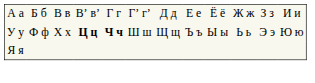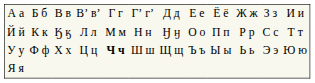 <table cellpadding=4 style="font-size:larger; text-align:center; border-color:black; border-width:1px; border-style:solid; border-collapse:collapse; background-color:#F8F8EF;" summary="Letters of the Koryak alphabet, capital and small">
 <tr>
 <td>А а</td>
 <td>Б б</td>
 <td>В в</td>
 <td>Вʼ вʼ</td>
 <td>Г г</td>
 <td>Гʼ гʼ</td>
 <td>Д д</td>
 <td>Е е</td>
 <td>Ё ё</td>
 <td>Ж ж</td>
 <td>З з</td>
 <td>И и</td>
 </tr>
 <tr>
+<td>Й й</td>
+<td>К к</td>
+<td>Ӄ ӄ</td>
+<td>Л л</td>
+<td>М м</td>
+<td>Н н</td>
+<td>Ӈ ӈ</td>
+<td>О о</td>
+<td>П п</td>
+<td>Р р</td>
+<td>С с</td>
+<td>Т т</td>
+</tr>
+<tr>
 <td>У у</td>
 <td>Ф ф</td>
 <td>Х х</td>
-<td><strong>Ц ц</strong></td>
+<td>Ц ц</td>
 <td><strong>Ч ч</strong></td>
 <td>Ш ш</td>
 <td>Щ щ</td>
 <td>Ъ ъ</td>
 <td>Ы ы</td>
 <td>Ь ь</td>
 <td>Э э</td>
 <td>Ю ю</td>
 </tr>
 <tr>
 <td>Я я</td>
 </tr>
 </table>
